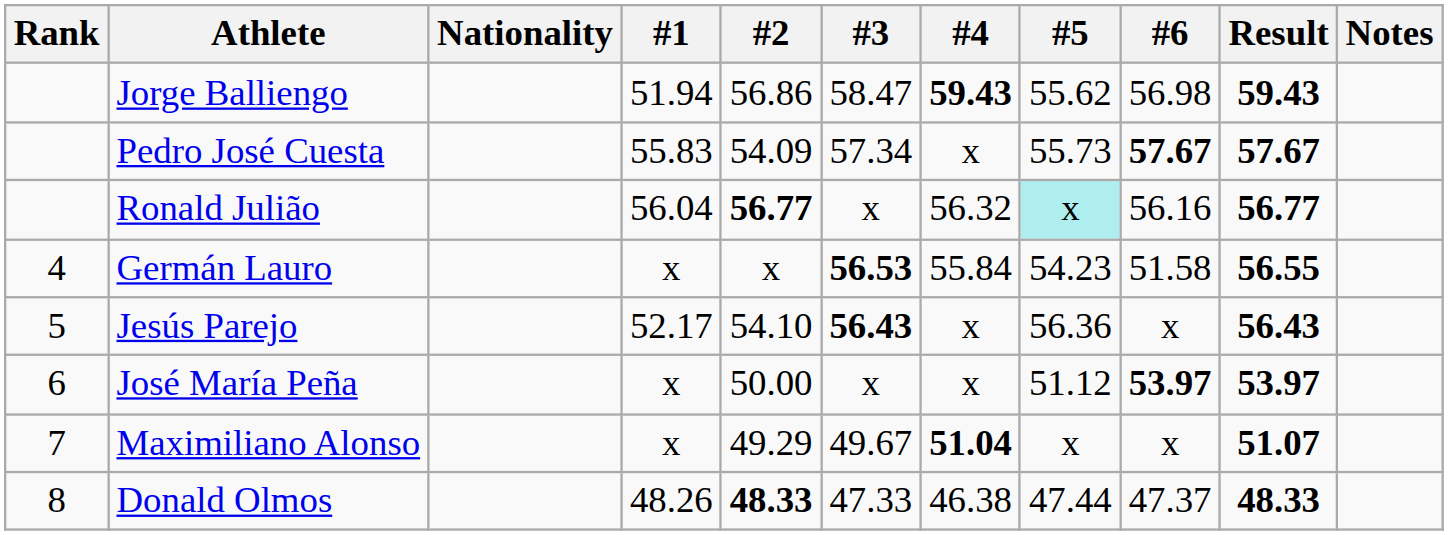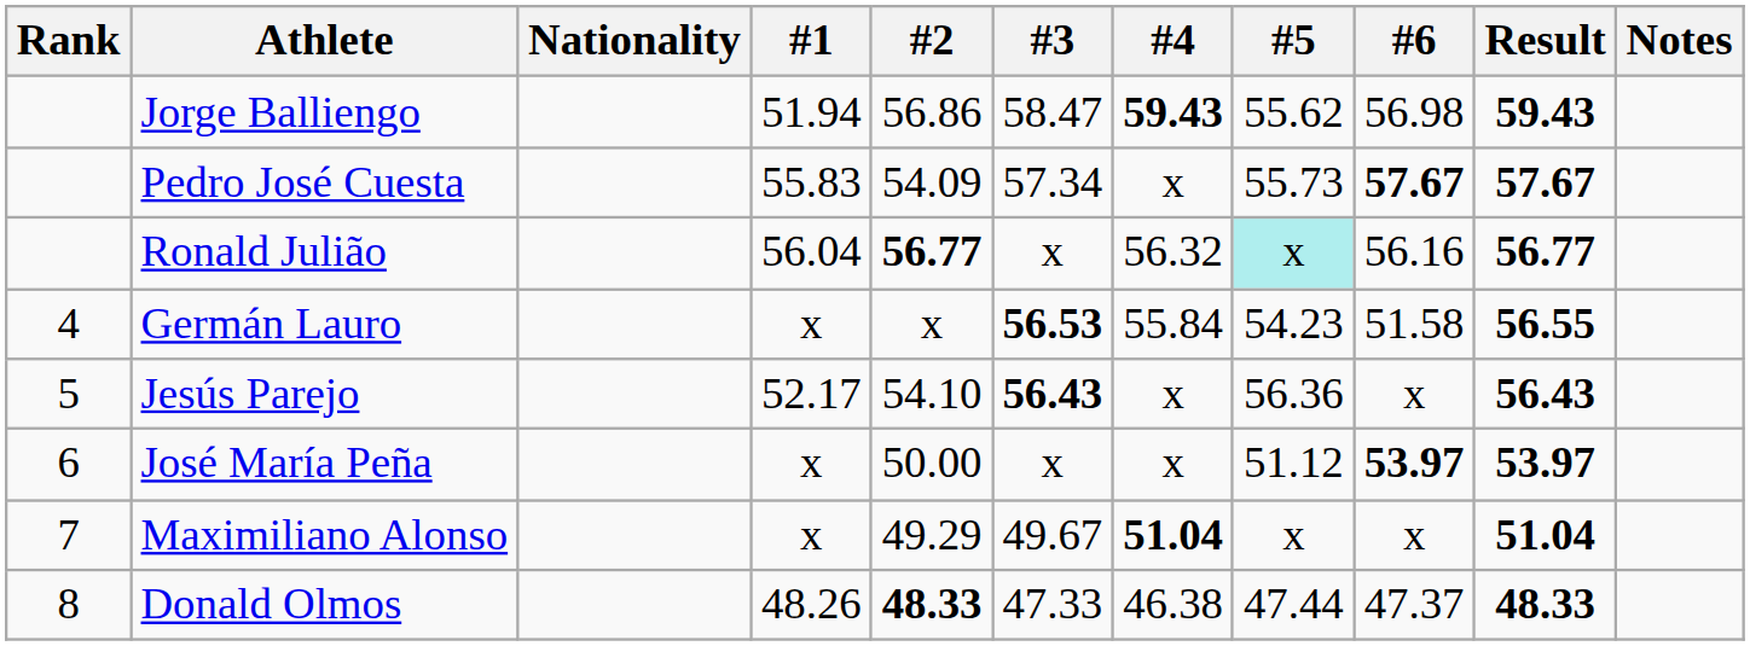 <table class="wikitable sortable" style="text-align:center">
 <tr>
 <th>Rank</th>
 <th>Athlete</th>
 <th>Nationality</th>
 <th>#1</th>
 <th>#2</th>
 <th>#3</th>
 <th>#4</th>
 <th>#5</th>
 <th>#6</th>
 <th>Result</th>
 <th>Notes</th>
 </tr>
 <tr>
 <td></td>
 <td align="left"><a href='#'>Jorge Balliengo</a></td>
 <td align=left></td>
 <td>51.94</td>
 <td>56.86</td>
 <td>58.47</td>
 <td><strong>59.43</strong></td>
 <td>55.62</td>
 <td>56.98</td>
 <td><strong>59.43</strong></td>
 <td></td>
 </tr>
 <tr>
 <td></td>
 <td align="left"><a href='#'>Pedro José Cuesta</a></td>
 <td align=left></td>
 <td>55.83</td>
 <td>54.09</td>
 <td>57.34</td>
 <td>x</td>
 <td>55.73</td>
 <td><strong>57.67</strong></td>
 <td><strong>57.67</strong></td>
 <td></td>
 </tr>
 <tr>
 <td></td>
 <td align="left"><a href='#'>Ronald Julião</a></td>
 <td align=left></td>
 <td>56.04</td>
 <td><strong>56.77</strong></td>
 <td>x</td>
 <td>56.32</td>
 <td style="background: paleturquoise;">x</td>
 <td>56.16</td>
 <td><strong>56.77</strong></td>
 <td></td>
 </tr>
 <tr>
 <td>4</td>
 <td align="left"><a href='#'>Germán Lauro</a></td>
 <td align=left></td>
 <td>x</td>
 <td>x</td>
 <td><strong>56.53</strong></td>
 <td>55.84</td>
 <td>54.23</td>
 <td>51.58</td>
 <td><strong>56.55</strong></td>
 <td></td>
 </tr>
 <tr>
 <td>5</td>
 <td align="left"><a href='#'>Jesús Parejo</a></td>
 <td align=left></td>
 <td>52.17</td>
 <td>54.10</td>
 <td><strong>56.43</strong></td>
 <td>x</td>
 <td>56.36</td>
 <td>x</td>
 <td><strong>56.43</strong></td>
 <td></td>
 </tr>
 <tr>
 <td>6</td>
 <td align="left"><a href='#'>José María Peña</a></td>
 <td align=left></td>
 <td>x</td>
 <td>50.00</td>
 <td>x</td>
 <td>x</td>
 <td>51.12</td>
 <td><strong>53.97</strong></td>
 <td><strong>53.97</strong></td>
 <td></td>
 </tr>
 <tr>
 <td>7</td>
 <td align="left"><a href='#'>Maximiliano Alonso</a></td>
 <td align=left></td>
 <td>x</td>
 <td>49.29</td>
 <td>49.67</td>
 <td><strong>51.04</strong></td>
 <td>x</td>
 <td>x</td>
-<td><strong>51.07</strong></td>
+<td><strong>51.04</strong></td>
 <td></td>
 </tr>
 <tr>
 <td>8</td>
 <td align="left"><a href='#'>Donald Olmos</a></td>
 <td align=left></td>
 <td>48.26</td>
 <td><strong>48.33</strong></td>
 <td>47.33</td>
 <td>46.38</td>
 <td>47.44</td>
 <td>47.37</td>
 <td><strong>48.33</strong></td>
 <td></td>
 </tr>
 </table>
